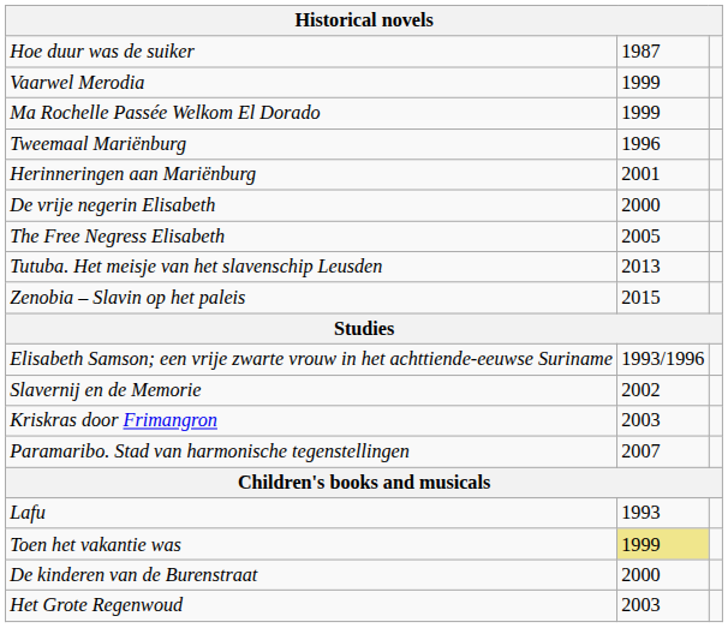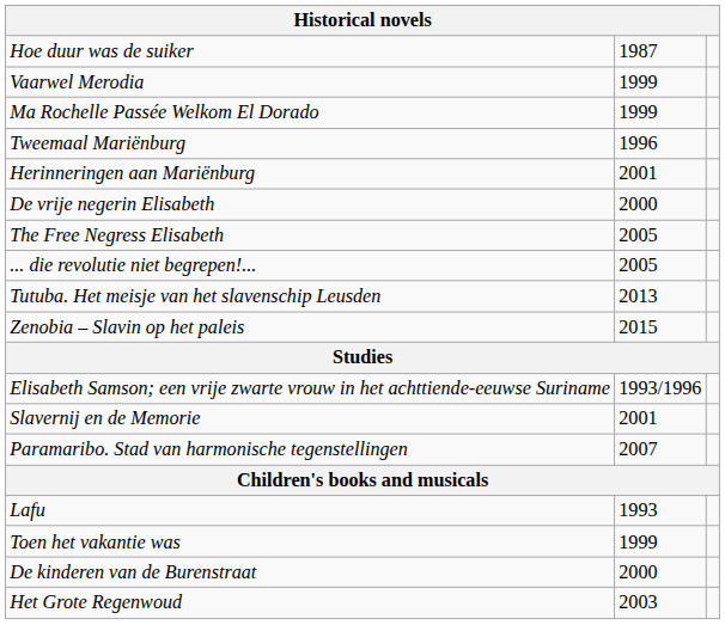 <table class="wikitable">
 <tr>
 <th colspan=3><div>Historical novels</div></th>
 </tr>
 <tr>
 <td><em>Hoe duur was de suiker</em></td>
 <td>1987</td>
 <td></td>
 </tr>
 <tr>
 <td><em>Vaarwel Merodia</em></td>
 <td>1999</td>
 <td></td>
 </tr>
 <tr>
 <td><em>Ma Rochelle Passée Welkom El Dorado</em></td>
 <td>1999</td>
 <td></td>
 </tr>
 <tr>
 <td><em>Tweemaal Mariënburg</em></td>
 <td>1996</td>
 <td></td>
 </tr>
 <tr>
 <td><em>Herinneringen aan Mariënburg</em></td>
 <td>2001</td>
 <td></td>
 </tr>
 <tr>
 <td><em>De vrije negerin Elisabeth</em></td>
 <td>2000</td>
 <td></td>
 </tr>
 <tr>
 <td><em>The Free Negress Elisabeth</em></td>
 <td>2005</td>
 <td></td>
 </tr>
 <tr>
+<td><em>... die revolutie niet begrepen!...</em></td>
+<td>2005</td>
+<td></td>
+</tr>
+<tr>
 <td><em>Tutuba. Het meisje van het slavenschip Leusden</em></td>
 <td>2013</td>
 <td></td>
 </tr>
 <tr>
 <td><em>Zenobia – Slavin op het paleis</em></td>
 <td>2015</td>
 <td></td>
 </tr>
 <tr>
 <th colspan=3><div>Studies</div></th>
 </tr>
 <tr>
 <td><em>Elisabeth Samson; een vrije zwarte vrouw in het achttiende-eeuwse Suriname</em></td>
 <td>1993/1996</td>
 <td></td>
 </tr>
 <tr>
 <td><em>Slavernij en de Memorie</em></td>
-<td>2002</td>
-<td></td>
-</tr>
-<tr>
-<td><em>Kriskras door <a href='#'>Frimangron</a></em></td>
-<td>2003</td>
+<td>2001</td>
 <td></td>
 </tr>
 <tr>
 <td><em>Paramaribo. Stad van harmonische tegenstellingen</em></td>
 <td>2007</td>
 <td></td>
 </tr>
 <tr>
 <th colspan=3><div>Children's books and musicals</div></th>
 </tr>
 <tr>
 <td><em>Lafu</em></td>
 <td>1993</td>
 <td> </td>
 </tr>
 <tr>
 <td><em>Toen het vakantie was</em></td>
-<td style="background: khaki;">1999</td>
+<td>1999</td>
 <td></td>
 </tr>
 <tr>
 <td><em>De kinderen van de Burenstraat</em></td>
 <td>2000</td>
 <td> </td>
 </tr>
 <tr>
 <td><em>Het Grote Regenwoud</em></td>
 <td>2003</td>
 <td> </td>
 </tr>
 </table>
